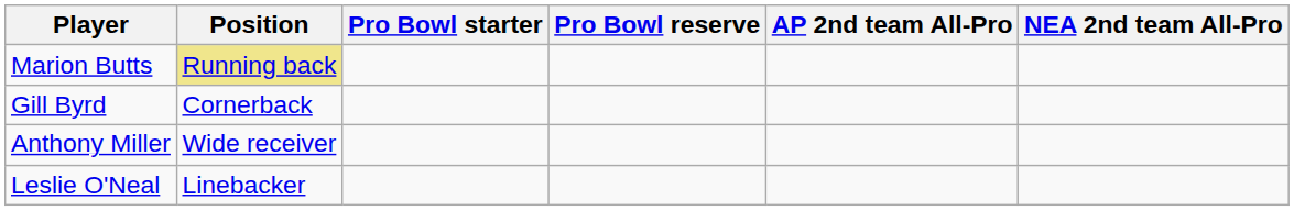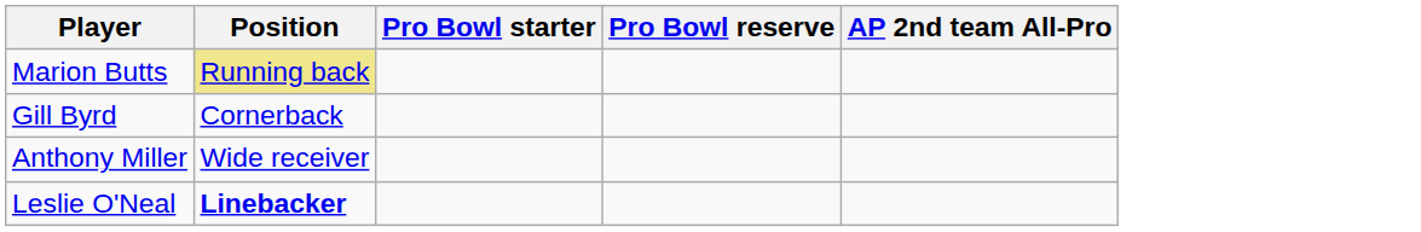 <table class="wikitable">
 <tr>
 <th>Player</th>
 <th>Position</th>
 <th><a href='#'>Pro Bowl</a> starter</th>
 <th><a href='#'>Pro Bowl</a> reserve</th>
 <th><a href='#'>AP</a> 2nd team All-Pro</th>
-<th><a href='#'>NEA</a> 2nd team All-Pro</th>
 </tr>
 <tr>
 <td><a href='#'>Marion Butts</a></td>
 <td style="background: khaki;"><a href='#'>Running back</a></td>
-<td></td>
 <td></td>
 <td></td>
 <td></td>
 </tr>
 <tr>
 <td><a href='#'>Gill Byrd</a></td>
 <td><a href='#'>Cornerback</a></td>
 <td></td>
 <td></td>
 <td></td>
-<td></td>
 </tr>
 <tr>
 <td><a href='#'>Anthony Miller</a></td>
 <td><a href='#'>Wide receiver</a></td>
 <td></td>
 <td></td>
 <td></td>
-<td></td>
 </tr>
 <tr>
 <td><a href='#'>Leslie O'Neal</a></td>
-<td><a href='#'>Linebacker</a></td>
-<td></td>
+<td><strong><a href='#'>Linebacker</a></strong></td>
 <td></td>
 <td></td>
 <td></td>
 </tr>
 </table>
